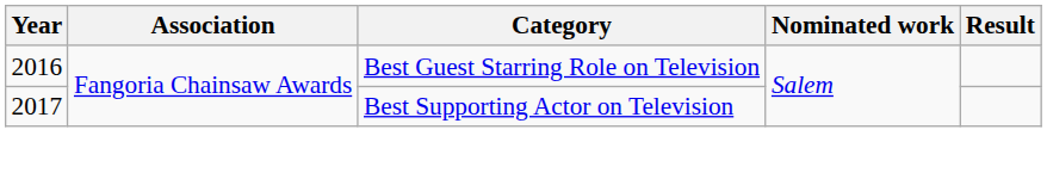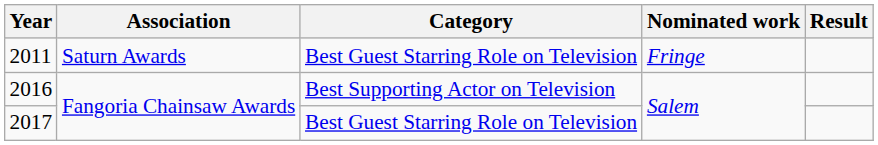 <table class="wikitable sortable">
 <tr>
 <th>Year</th>
 <th>Association</th>
 <th>Category</th>
 <th>Nominated work</th>
 <th>Result</th>
 </tr>
 <tr>
+<td>2011</td>
+<td><a href='#'>Saturn Awards</a></td>
+<td><a href='#'>Best Guest Starring Role on Television</a></td>
+<td><em><a href='#'>Fringe</a></em></td>
+<td></td>
+</tr>
+<tr>
 <td>2016</td>
 <td rowspan=2><a href='#'>Fangoria Chainsaw Awards</a></td>
-<td><a href='#'>Best Guest Starring Role on Television</a></td>
+<td><a href='#'>Best Supporting Actor on Television</a></td>
 <td rowspan=2><em><a href='#'>Salem</a></em></td>
 <td></td>
 </tr>
 <tr>
 <td>2017</td>
-<td><a href='#'>Best Supporting Actor on Television</a></td>
+<td><a href='#'>Best Guest Starring Role on Television</a></td>
 <td></td>
 </tr>
 </table>
